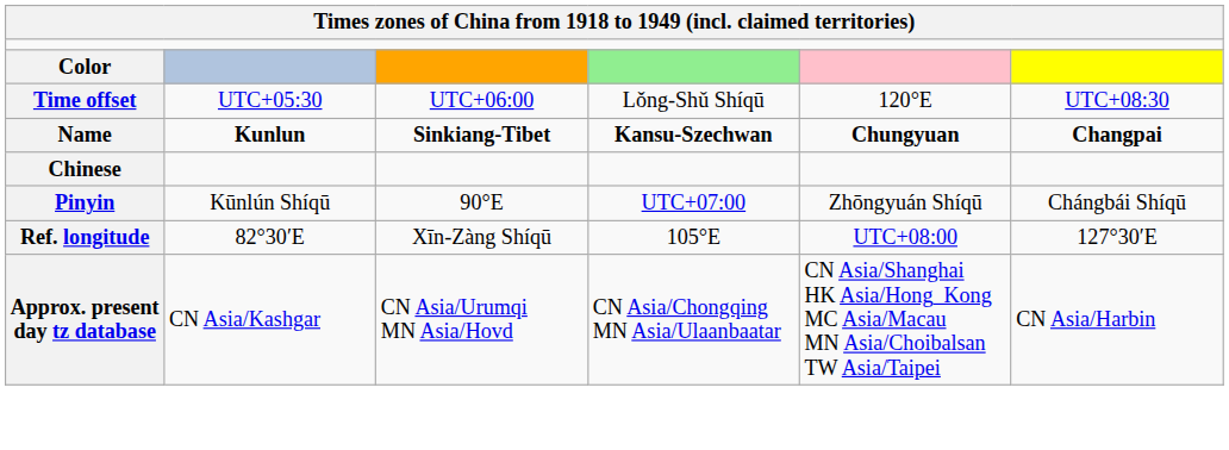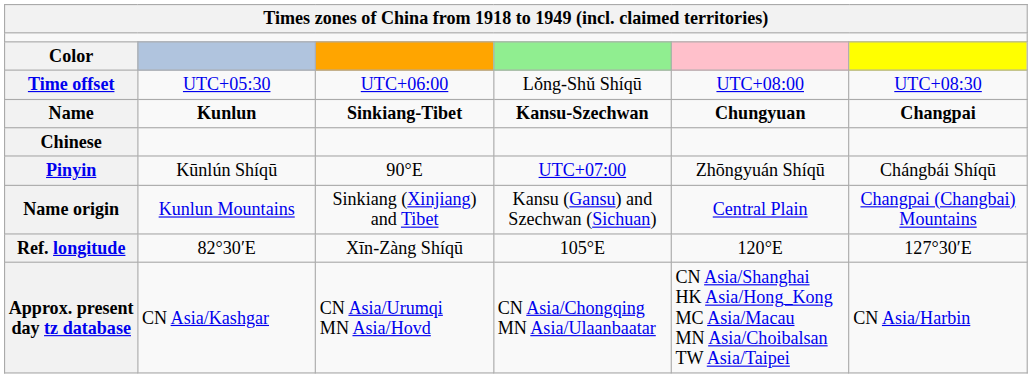 <table class=wikitable style="text-align:center;">
 <tr>
 <th colspan=6>Times zones of China from 1918 to 1949 (incl. claimed territories)</th>
 </tr>
 <tr>
 <td colspan=6></td>
 </tr>
 <tr>
 <th>Color</th>
 <td width=150 bgcolor=LightSteelBlue></td>
 <td width=150 bgcolor=Orange></td>
 <td width=150 bgcolor=LightGreen></td>
 <td width=150 bgcolor=Pink></td>
 <td width=150 bgcolor=Yellow></td>
 </tr>
 <tr>
 <th><a href='#'>Time offset</a></th>
 <td><a href='#'>UTC+05:30</a></td>
 <td><a href='#'>UTC+06:00</a></td>
 <td>Lǒng-Shǔ Shíqū</td>
-<td>120°E</td>
+<td><a href='#'>UTC+08:00</a></td>
 <td><a href='#'>UTC+08:30</a></td>
 </tr>
 <tr>
 <th>Name</th>
 <td><strong>Kunlun</strong></td>
 <td><strong>Sinkiang-Tibet</strong></td>
 <td><strong>Kansu-Szechwan</strong></td>
 <td><strong>Chungyuan</strong></td>
 <td><strong>Changpai</strong></td>
 </tr>
 <tr>
 <th>Chinese</th>
 <td><span></span></td>
 <td><span></span></td>
 <td><span></span></td>
 <td><span></span></td>
 <td><span></span></td>
 </tr>
 <tr>
 <th><a href='#'>Pinyin</a></th>
 <td>Kūnlún Shíqū</td>
 <td>90°E</td>
 <td><a href='#'>UTC+07:00</a></td>
 <td>Zhōngyuán Shíqū</td>
 <td>Chángbái Shíqū</td>
 </tr>
 <tr>
+<th>Name origin</th>
+<td><a href='#'>Kunlun Mountains</a></td>
+<td>Sinkiang (<a href='#'>Xinjiang</a>) and <a href='#'>Tibet</a></td>
+<td>Kansu (<a href='#'>Gansu</a>) and Szechwan (<a href='#'>Sichuan</a>)</td>
+<td><a href='#'>Central Plain</a></td>
+<td><a href='#'>Changpai (Changbai) Mountains</a></td>
+</tr>
+<tr>
 <th>Ref. <a href='#'>longitude</a></th>
 <td>82°30′E</td>
 <td>Xīn-Zàng Shíqū</td>
 <td>105°E</td>
-<td><a href='#'>UTC+08:00</a></td>
+<td>120°E</td>
 <td>127°30′E</td>
 </tr>
 <tr align=left>
 <th>Approx. present<br>day <a href='#'>tz database</a></th>
 <td>CN <a href='#'>Asia/Kashgar</a></td>
 <td>CN <a href='#'>Asia/Urumqi</a><br>MN <a href='#'>Asia/Hovd</a></td>
 <td>CN <a href='#'>Asia/Chongqing</a><br>MN <a href='#'>Asia/Ulaanbaatar</a></td>
 <td>CN <a href='#'>Asia/Shanghai</a><br>HK <a href='#'>Asia/Hong_Kong</a><br>MC <a href='#'>Asia/Macau</a><br>MN <a href='#'>Asia/Choibalsan</a><br>TW <a href='#'>Asia/Taipei</a></td>
 <td>CN <a href='#'>Asia/Harbin</a></td>
 </tr>
 </table>
